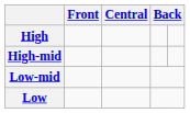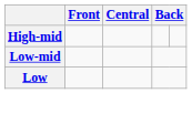 <table class="wikitable" style="text-align:center">
 <tr>
 <th></th>
 <th><a href='#'>Front</a></th>
 <th><a href='#'>Central</a></th>
 <th colspan="2"><a href='#'>Back</a></th>
-</tr>
-<tr>
-<th><a href='#'>High</a></th>
-<td align="center"></td>
-<td></td>
-<td></td>
-<td></td>
 </tr>
 <tr>
 <th><a href='#'>High-mid</a></th>
 <td></td>
 <td></td>
 <td></td>
 <td></td>
 </tr>
 <tr>
 <th><a href='#'>Low-mid</a></th>
 <td></td>
 <td></td>
 <td colspan="2"></td>
 </tr>
 <tr>
 <th><a href='#'>Low</a></th>
 <td></td>
 <td></td>
 <td colspan="2"></td>
 </tr>
 </table>
